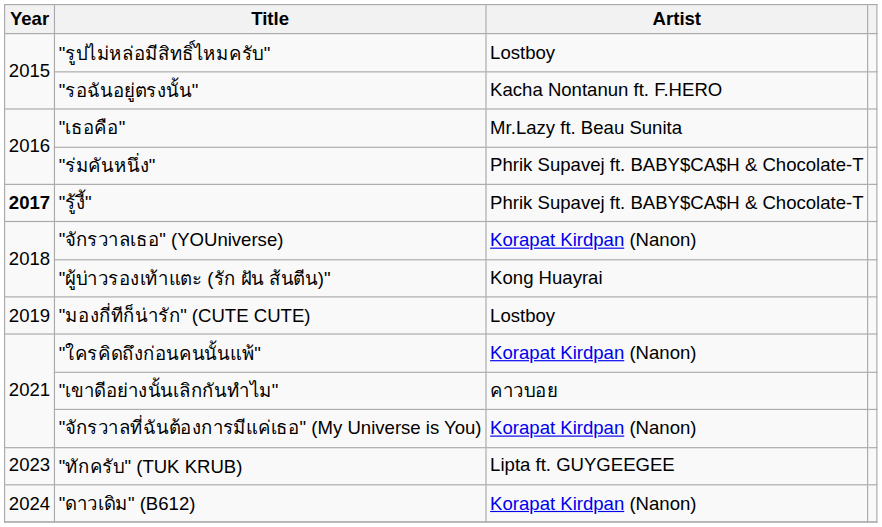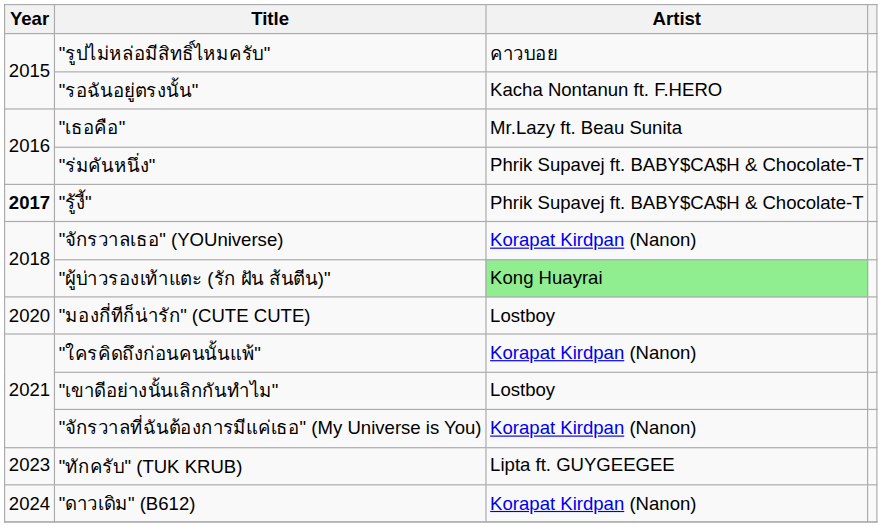 <table class="wikitable sortable">
 <tr>
 <th scope="col">Year</th>
 <th scope="col">Title</th>
 <th scope="col">Artist</th>
 <th scope="col" class="unsortable"></th>
 </tr>
 <tr>
 <td rowspan="2">2015</td>
 <td>"รูปไม่หล่อมีสิทธิ์ไหมครับ"</td>
-<td>Lostboy</td>
+<td>คาวบอย</td>
 <td style="text-align: center;"></td>
 </tr>
 <tr>
 <td>"รอฉันอยู่ตรงนั้น"</td>
 <td>Kacha Nontanun ft. F.HERO</td>
 <td style="text-align: center;"></td>
 </tr>
 <tr>
 <td rowspan="2">2016</td>
 <td>"เธอคือ"</td>
 <td>Mr.Lazy ft. Beau Sunita</td>
 <td style="text-align: center;"></td>
 </tr>
 <tr>
 <td>"ร่มคันหนึ่ง"</td>
 <td>Phrik Supavej ft. BABY$CA$H & Chocolate-T</td>
 <td style="text-align: center;"></td>
 </tr>
 <tr>
 <td><strong>2017</strong></td>
 <td>"รู้งี้"</td>
 <td>Phrik Supavej ft. BABY$CA$H & Chocolate-T</td>
 <td></td>
 </tr>
 <tr>
 <td rowspan="2">2018</td>
 <td>"จักรวาลเธอ" (YOUniverse)</td>
 <td><a href='#'>Korapat Kirdpan</a> (Nanon)</td>
 <td></td>
 </tr>
 <tr>
 <td>"ผู้บ่าวรองเท้าแตะ (รัก ฝัน ส้นตีน)"</td>
-<td>Kong Huayrai</td>
+<td style="background: lightgreen;">Kong Huayrai</td>
 <td></td>
 </tr>
 <tr>
-<td>2019</td>
+<td>2020</td>
 <td>"มองกี่ทีก็น่ารัก" (CUTE CUTE)</td>
 <td>Lostboy</td>
 <td></td>
 </tr>
 <tr>
 <td rowspan="3">2021</td>
 <td>"ใครคิดถึงก่อนคนนั้นแพ้"</td>
 <td><a href='#'>Korapat Kirdpan</a> (Nanon)</td>
 <td></td>
 </tr>
 <tr>
 <td>"เขาดีอย่างนั้นเลิกกันทำไม"</td>
-<td>คาวบอย</td>
+<td>Lostboy</td>
 <td></td>
 </tr>
 <tr>
 <td>"จักรวาลที่ฉันต้องการมีแค่เธอ" (My Universe is You)</td>
 <td><a href='#'>Korapat Kirdpan</a> (Nanon)</td>
 <td style="text-align: center;"></td>
 </tr>
 <tr>
 <td>2023</td>
 <td>"ทักครับ" (TUK KRUB)</td>
 <td>Lipta ft. GUYGEEGEE</td>
 <td></td>
 </tr>
 <tr>
 <td>2024</td>
 <td>"ดาวเดิม" (B612)</td>
 <td><a href='#'>Korapat Kirdpan</a> (Nanon)</td>
 <td></td>
 </tr>
 <tr>
 </tr>
 </table>
